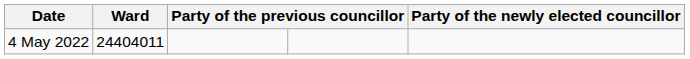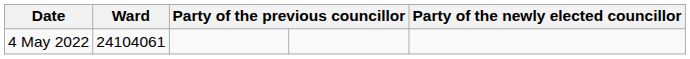 <table class="wikitable">
 <tr>
 <th>Date</th>
 <th>Ward</th>
 <th colspan=2>Party of the previous councillor</th>
 <th colspan=2>Party of the newly elected councillor</th>
 </tr>
 <tr>
 <td>4 May 2022</td>
-<td>24404011</td>
+<td>24104061</td>
 <td></td>
 <td></td>
 </tr>
 </table>
